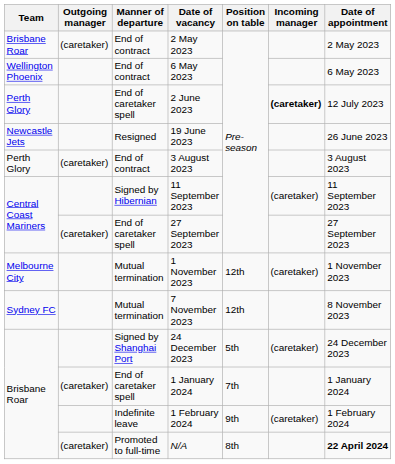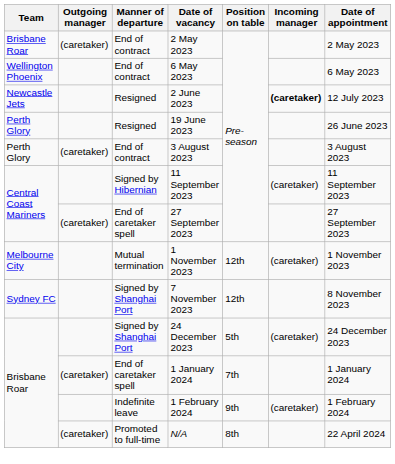 <table class="wikitable sortable" style="width:100%;">
 <tr>
 <th>Team</th>
 <th>Outgoing manager</th>
 <th>Manner of departure</th>
 <th>Date of vacancy</th>
 <th>Position on table</th>
 <th>Incoming manager</th>
 <th>Date of appointment</th>
 </tr>
 <tr>
 <td><a href='#'>Brisbane Roar</a></td>
 <td> (caretaker)</td>
 <td>End of contract</td>
 <td>2 May 2023</td>
 <td rowspan="7"><em>Pre-season</em></td>
 <td></td>
 <td>2 May 2023</td>
 </tr>
 <tr>
 <td><a href='#'>Wellington Phoenix</a></td>
 <td></td>
 <td>End of contract</td>
 <td>6 May 2023</td>
 <td></td>
 <td>6 May 2023</td>
 </tr>
 <tr>
-<td><a href='#'>Perth Glory</a></td>
+<td><a href='#'>Newcastle Jets</a></td>
 <td></td>
-<td>End of caretaker spell</td>
+<td>Resigned</td>
 <td>2 June 2023</td>
 <td><strong> (caretaker)</strong></td>
 <td>12 July 2023</td>
 </tr>
 <tr>
-<td><a href='#'>Newcastle Jets</a></td>
+<td><a href='#'>Perth Glory</a></td>
 <td></td>
 <td>Resigned</td>
 <td>19 June 2023</td>
 <td></td>
 <td>26 June 2023</td>
 </tr>
 <tr>
 <td>Perth Glory</td>
 <td> (caretaker)</td>
 <td>End of contract</td>
 <td>3 August 2023</td>
 <td></td>
 <td>3 August 2023</td>
 </tr>
 <tr>
 <td rowspan="2"><a href='#'>Central Coast Mariners</a></td>
 <td></td>
 <td>Signed by <a href='#'>Hibernian</a></td>
 <td>11 September 2023</td>
 <td> (caretaker)</td>
 <td>11 September 2023</td>
 </tr>
 <tr>
 <td> (caretaker)</td>
 <td>End of caretaker spell</td>
 <td>27 September 2023</td>
 <td></td>
 <td>27 September 2023</td>
 </tr>
 <tr>
 <td><a href='#'>Melbourne City</a></td>
 <td></td>
 <td>Mutual termination</td>
 <td>1 November 2023</td>
 <td>12th</td>
 <td> (caretaker)</td>
 <td>1 November 2023</td>
 </tr>
 <tr>
 <td><a href='#'>Sydney FC</a></td>
 <td></td>
-<td>Mutual termination </td>
+<td>Signed by <a href='#'>Shanghai Port</a></td>
 <td>7 November 2023</td>
 <td>12th</td>
 <td></td>
 <td>8 November 2023</td>
 </tr>
 <tr>
 <td rowspan="4">Brisbane Roar</td>
 <td></td>
 <td>Signed by <a href='#'>Shanghai Port</a></td>
 <td>24 December 2023</td>
 <td>5th</td>
 <td> (caretaker)</td>
 <td>24 December 2023</td>
 </tr>
 <tr>
 <td> (caretaker)</td>
 <td>End of caretaker spell</td>
 <td>1 January 2024</td>
 <td>7th</td>
 <td></td>
 <td>1 January 2024</td>
 </tr>
 <tr>
 <td></td>
 <td>Indefinite leave</td>
 <td>1 February 2024</td>
 <td>9th</td>
 <td> (caretaker)</td>
 <td>1 February 2024</td>
 </tr>
 <tr>
 <td> (caretaker)</td>
 <td>Promoted to full-time</td>
 <td><em>N/A</em></td>
 <td>8th</td>
 <td></td>
-<td><strong>22 April 2024</strong></td>
+<td>22 April 2024</td>
 </tr>
 </table>
